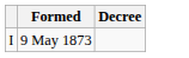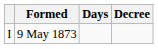 <table class="wikitable" style="text-align:center;">
 <tr>
 <th></th>
 <th>Formed</th>
+<th>Days</th>
 <th>Decree</th>
 </tr>
 <tr>
 <td>I</td>
 <td>9 May 1873</td>
 <td></td>
+<td></td>
 </tr>
 </table>
